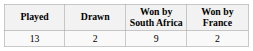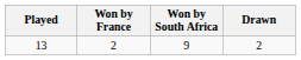 <table class="wikitable">
 <tr>
 <th width="92">Played</th>
+<th width="93">Won by<br>France</th>
+<th width="93">Won by<br>South Africa</th>
 <th width="92">Drawn</th>
-<th width="93">Won by<br>South Africa</th>
-<th width="93">Won by<br>France</th>
 </tr>
 <tr>
 <td align=center>13</td>
 <td align=center>2</td>
 <td align=center>9</td>
 <td align=center>2</td>
 </tr>
 </table>
